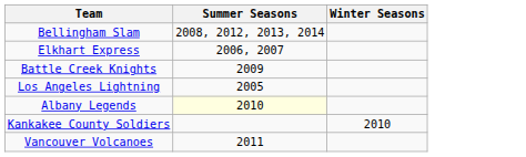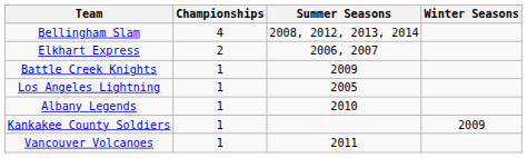 <table class="wikitable">
 <tr>
 <th>Team</th>
+<th>Championships</th>
 <th>Summer Seasons</th>
 <th>Winter Seasons</th>
 </tr>
 <tr>
 <td align=center><a href='#'>Bellingham Slam</a></td>
+<td align=center>4</td>
 <td align=center>2008, 2012, 2013, 2014</td>
 <td align=center></td>
 </tr>
 <tr>
 <td align=center><a href='#'>Elkhart Express</a></td>
+<td align=center>2</td>
 <td align=center>2006, 2007</td>
 <td align=center></td>
 </tr>
 <tr>
 <td align=center><a href='#'>Battle Creek Knights</a></td>
+<td align=center>1</td>
 <td align=center>2009</td>
 <td align=center></td>
 </tr>
 <tr>
 <td align=center><a href='#'>Los Angeles Lightning</a></td>
+<td align=center>1</td>
 <td align=center>2005</td>
 <td align=center></td>
 </tr>
 <tr>
 <td align=center><a href='#'>Albany Legends</a></td>
-<td align=center style="background: lightyellow;">2010</td>
+<td align=center>1</td>
+<td align=center>2010</td>
 <td align=center></td>
 </tr>
 <tr>
 <td align=center><a href='#'>Kankakee County Soldiers</a></td>
+<td align=center>1</td>
 <td align=center></td>
-<td align=center>2010</td>
+<td align=center>2009</td>
 </tr>
 <tr>
 <td align=center><a href='#'>Vancouver Volcanoes</a></td>
+<td align=center>1</td>
 <td align=center>2011</td>
 <td align=center></td>
 </tr>
 </table>
